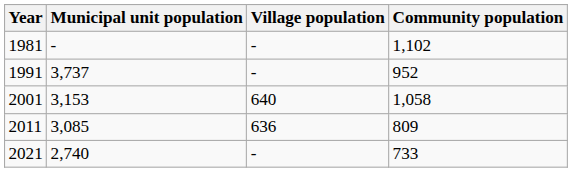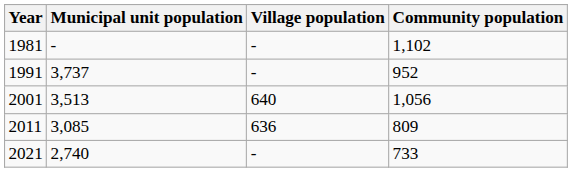 <table class=wikitable>
 <tr>
 <th>Year</th>
 <th>Municipal unit population</th>
 <th>Village population</th>
 <th>Community population</th>
 </tr>
 <tr>
 <td>1981</td>
 <td>-</td>
 <td>-</td>
 <td>1,102</td>
 </tr>
 <tr>
 <td>1991</td>
 <td>3,737</td>
 <td>-</td>
 <td>952</td>
 </tr>
 <tr>
 <td>2001</td>
-<td>3,153</td>
+<td>3,513</td>
 <td>640</td>
-<td>1,058</td>
+<td>1,056</td>
 </tr>
 <tr>
 <td>2011</td>
 <td>3,085</td>
 <td>636</td>
 <td>809</td>
 </tr>
 <tr>
 <td>2021</td>
 <td>2,740</td>
 <td>-</td>
 <td>733</td>
 </tr>
 </table>
